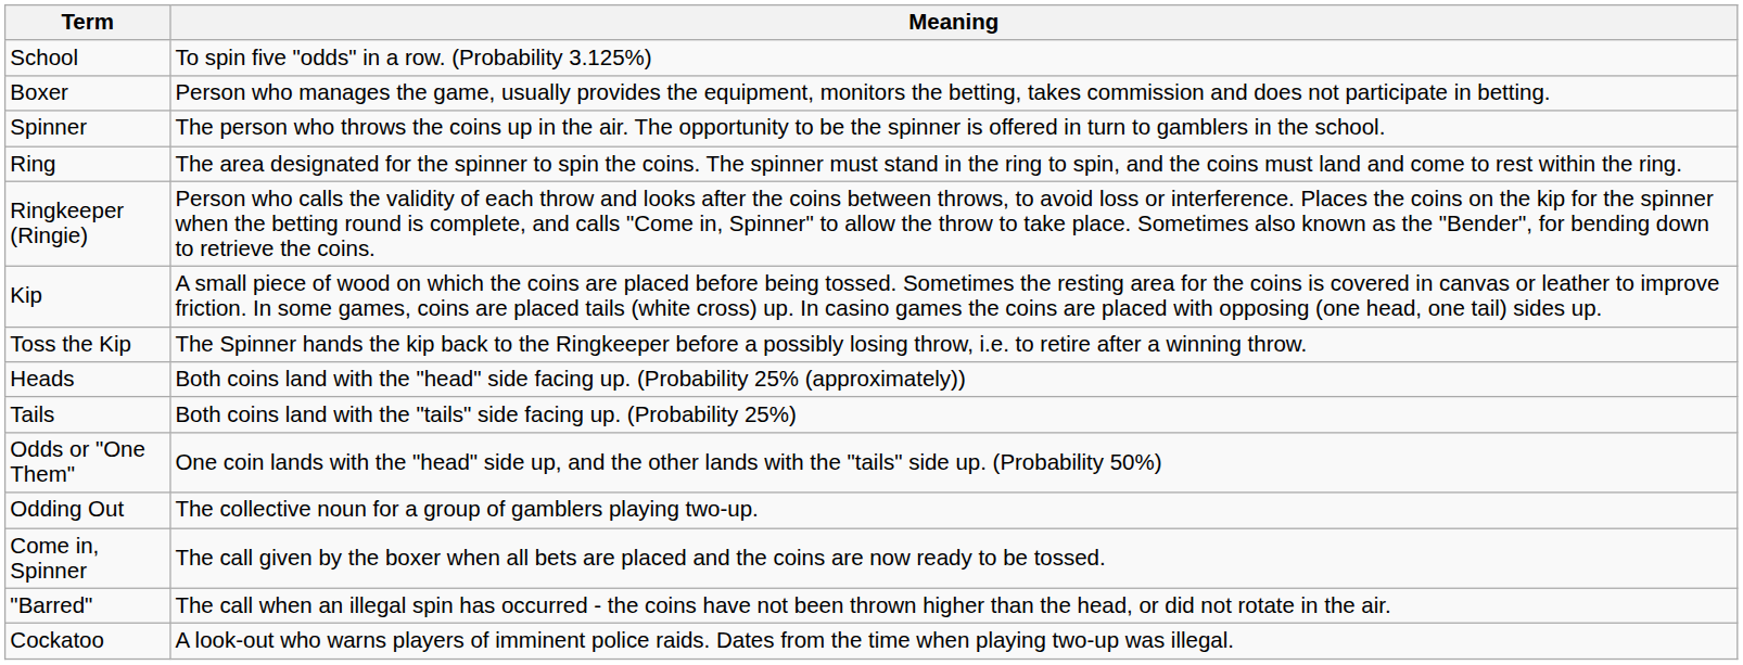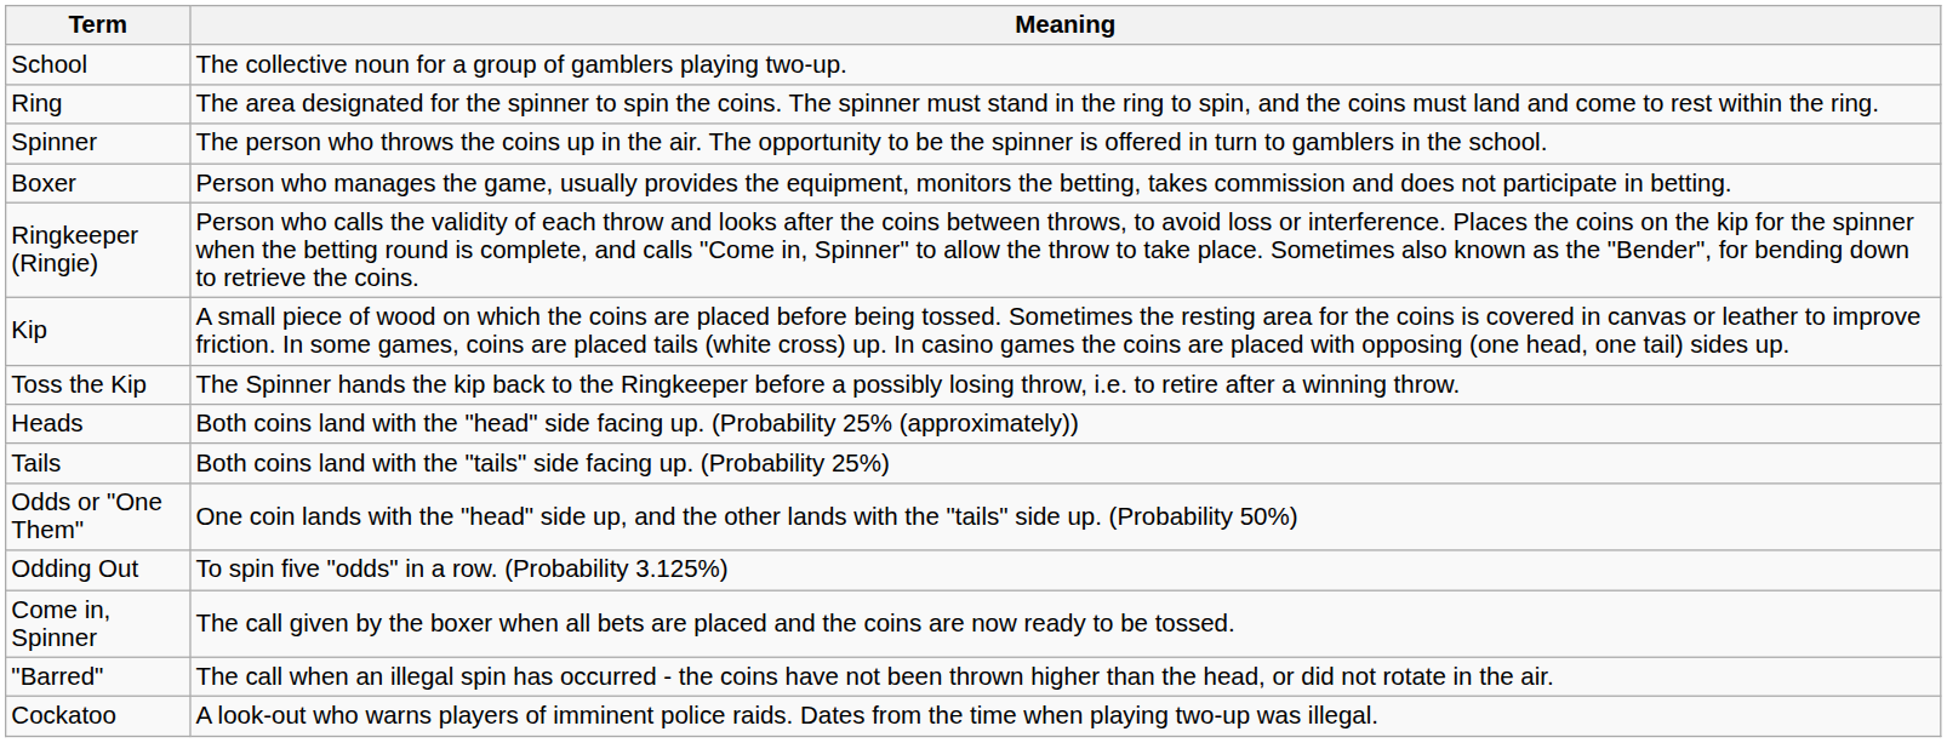 <table class="wikitable">
 <tr>
 <th>Term</th>
 <th>Meaning</th>
 </tr>
 <tr>
 <td>School</td>
-<td>To spin five "odds" in a row. (Probability 3.125%)</td>
+<td>The collective noun for a group of gamblers playing two-up.</td>
 </tr>
 <tr>
-<td>Boxer</td>
-<td>Person who manages the game, usually provides the equipment, monitors the betting, takes commission and does not participate in betting.</td>
+<td>Ring</td>
+<td>The area designated for the spinner to spin the coins. The spinner must stand in the ring to spin, and the coins must land and come to rest within the ring.</td>
 </tr>
 <tr>
 <td>Spinner</td>
 <td>The person who throws the coins up in the air. The opportunity to be the spinner is offered in turn to gamblers in the school.</td>
 </tr>
 <tr>
-<td>Ring</td>
-<td>The area designated for the spinner to spin the coins. The spinner must stand in the ring to spin, and the coins must land and come to rest within the ring.</td>
+<td>Boxer</td>
+<td>Person who manages the game, usually provides the equipment, monitors the betting, takes commission and does not participate in betting.</td>
 </tr>
 <tr>
 <td>Ringkeeper (Ringie)</td>
 <td>Person who calls the validity of each throw and looks after the coins between throws, to avoid loss or interference. Places the coins on the kip for the spinner when the betting round is complete, and calls "Come in, Spinner" to allow the throw to take place. Sometimes also known as the "Bender", for bending down to retrieve the coins.</td>
 </tr>
 <tr>
 <td>Kip</td>
 <td>A small piece of wood on which the coins are placed before being tossed. Sometimes the resting area for the coins is covered in canvas or leather to improve friction. In some games, coins are placed tails (white cross) up. In casino games the coins are placed with opposing (one head, one tail) sides up.</td>
 </tr>
 <tr>
 <td>Toss the Kip</td>
 <td>The Spinner hands the kip back to the Ringkeeper before a possibly losing throw, i.e. to retire after a winning throw.</td>
 </tr>
 <tr>
 <td>Heads</td>
 <td>Both coins land with the "head" side facing up. (Probability 25% (approximately))</td>
 </tr>
 <tr>
 <td>Tails</td>
 <td>Both coins land with the "tails" side facing up. (Probability 25%)</td>
 </tr>
 <tr>
 <td>Odds or "One Them"</td>
 <td>One coin lands with the "head" side up, and the other lands with the "tails" side up. (Probability 50%)</td>
 </tr>
 <tr>
 <td>Odding Out</td>
-<td>The collective noun for a group of gamblers playing two-up.</td>
+<td>To spin five "odds" in a row. (Probability 3.125%)</td>
 </tr>
 <tr>
 <td>Come in, Spinner</td>
 <td>The call given by the boxer when all bets are placed and the coins are now ready to be tossed.</td>
 </tr>
 <tr>
 <td>"Barred"</td>
 <td>The call when an illegal spin has occurred - the coins have not been thrown higher than the head, or did not rotate in the air.</td>
 </tr>
 <tr>
 <td>Cockatoo</td>
 <td>A look-out who warns players of imminent police raids. Dates from the time when playing two-up was illegal.</td>
 </tr>
 </table>
